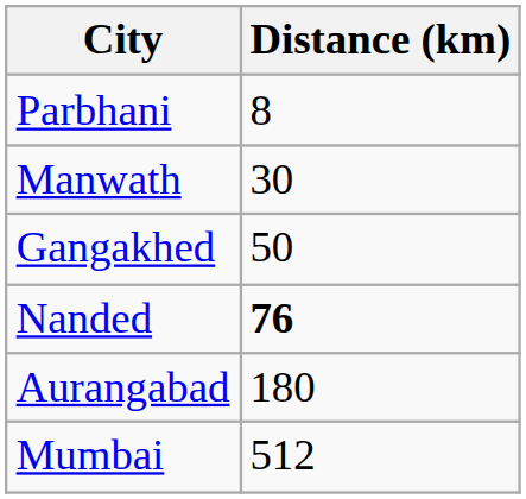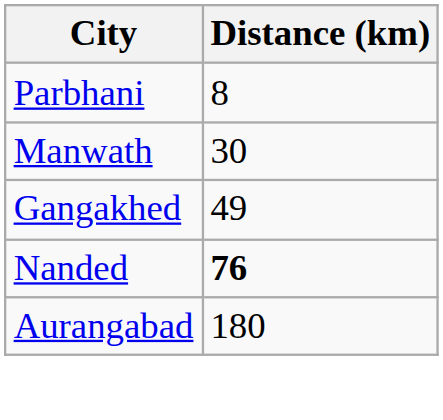 <table class="wikitable">
 <tr>
 <th>City</th>
 <th>Distance (km)</th>
 </tr>
 <tr>
 <td><a href='#'>Parbhani</a></td>
 <td>8</td>
 </tr>
 <tr>
 <td><a href='#'>Manwath</a></td>
 <td>30</td>
 </tr>
 <tr>
 <td><a href='#'>Gangakhed</a></td>
-<td>50</td>
+<td>49</td>
 </tr>
 <tr>
 <td><a href='#'>Nanded</a></td>
 <td><strong>76</strong></td>
 </tr>
 <tr>
 <td><a href='#'>Aurangabad</a></td>
 <td>180</td>
 </tr>
-<tr>
-<td><a href='#'>Mumbai</a></td>
-<td>512</td>
-</tr>
 </table>
